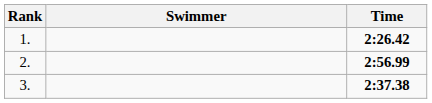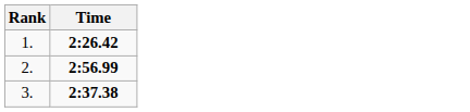 <table class="wikitable">
 <tr>
 <th>Rank</th>
-<th style="width: 20em">Swimmer</th>
 <th style="width: 5em">Time</th>
 </tr>
 <tr>
 <td align="center">1.</td>
-<td></td>
 <td align="center"><strong>2:26.42</strong></td>
 </tr>
 <tr>
 <td align="center">2.</td>
-<td></td>
 <td align="center"><strong>2:56.99</strong></td>
 </tr>
 <tr>
 <td align="center">3.</td>
-<td></td>
 <td align="center"><strong>2:37.38</strong></td>
 </tr>
 </table>
